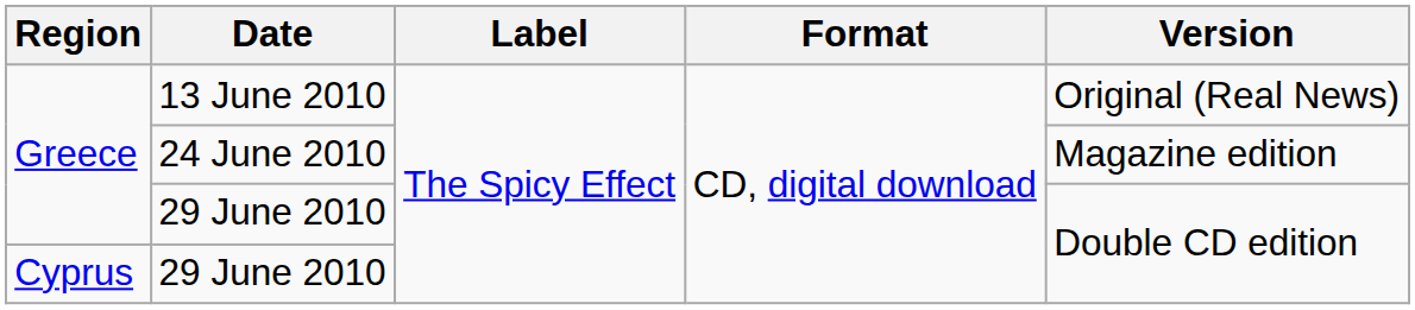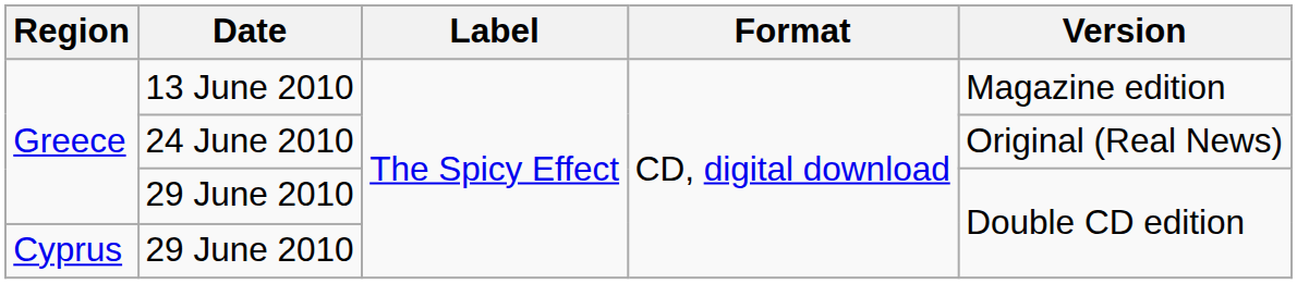 <table class="sortable wikitable">
 <tr>
 <th>Region</th>
 <th>Date</th>
 <th>Label</th>
 <th>Format</th>
 <th>Version</th>
 </tr>
 <tr>
 <td rowspan="3"><a href='#'>Greece</a></td>
 <td>13 June 2010</td>
 <td rowspan="4"><a href='#'>The Spicy Effect</a></td>
 <td rowspan="4">CD, <a href='#'>digital download</a></td>
-<td>Original (Real News)</td>
+<td>Magazine edition</td>
 </tr>
 <tr>
 <td>24 June 2010</td>
-<td>Magazine edition</td>
+<td>Original (Real News)</td>
 </tr>
 <tr>
 <td>29 June 2010</td>
 <td rowspan="2">Double CD edition</td>
 </tr>
 <tr>
 <td><a href='#'>Cyprus</a></td>
 <td>29 June 2010</td>
 </tr>
 </table>
